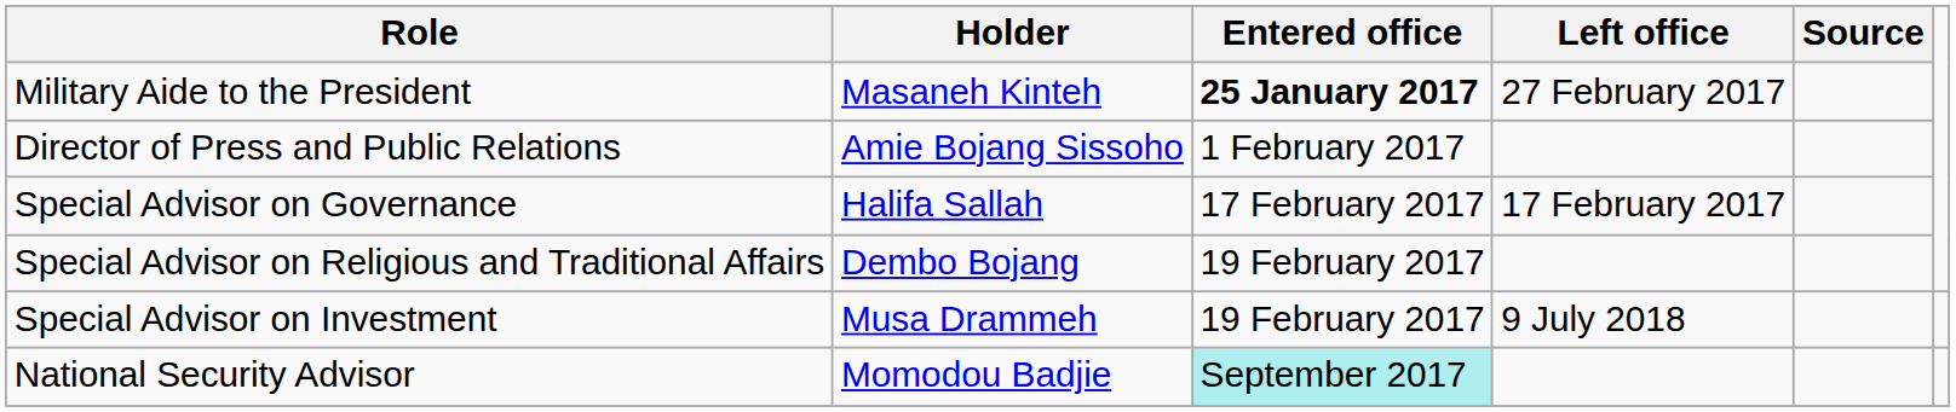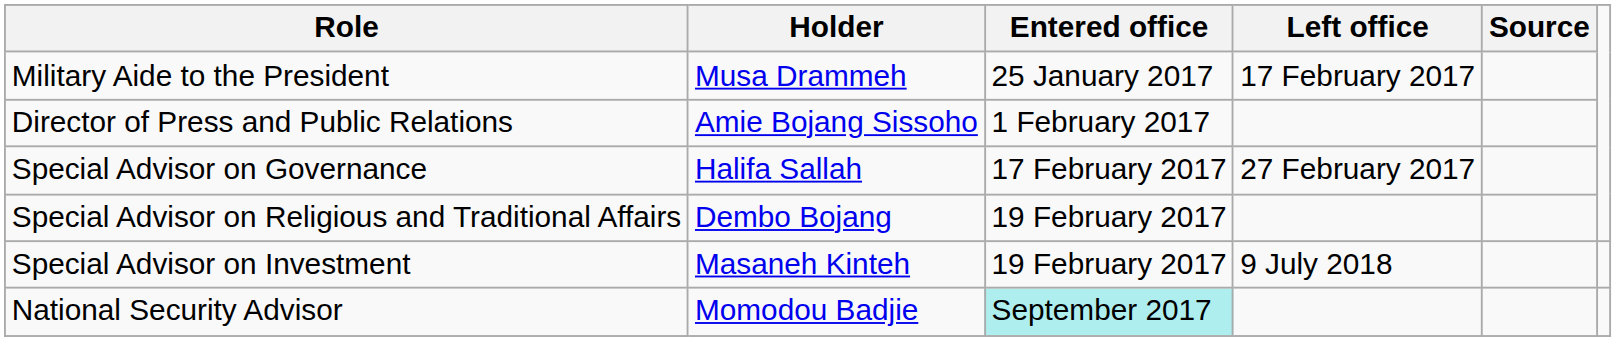 <table class="wikitable">
 <tr>
 <th>Role</th>
 <th>Holder</th>
 <th>Entered office</th>
 <th>Left office</th>
 <th>Source</th>
 </tr>
 <tr>
 <td>Military Aide to the President</td>
-<td><a href='#'>Masaneh Kinteh</a></td>
-<td><strong>25 January 2017</strong></td>
-<td>27 February 2017</td>
+<td><a href='#'>Musa Drammeh</a></td>
+<td>25 January 2017</td>
+<td>17 February 2017</td>
 <td></td>
 </tr>
 <tr>
 <td>Director of Press and Public Relations</td>
 <td><a href='#'>Amie Bojang Sissoho</a></td>
 <td>1 February 2017</td>
 <td></td>
 <td></td>
 </tr>
 <tr>
 <td>Special Advisor on Governance</td>
 <td><a href='#'>Halifa Sallah</a></td>
 <td>17 February 2017</td>
-<td>17 February 2017</td>
+<td>27 February 2017</td>
 <td></td>
 </tr>
 <tr>
 <td>Special Advisor on Religious and Traditional Affairs</td>
 <td><a href='#'>Dembo Bojang</a></td>
 <td>19 February 2017</td>
 <td></td>
 <td></td>
 </tr>
 <tr>
 <td>Special Advisor on Investment</td>
-<td><a href='#'>Musa Drammeh</a></td>
+<td><a href='#'>Masaneh Kinteh</a></td>
 <td>19 February 2017</td>
 <td>9 July 2018</td>
 <td></td>
 <td></td>
 </tr>
 <tr>
 <td>National Security Advisor</td>
 <td><a href='#'>Momodou Badjie</a></td>
 <td style="background: paleturquoise;">September 2017</td>
 <td></td>
 <td></td>
 </tr>
 </table>
